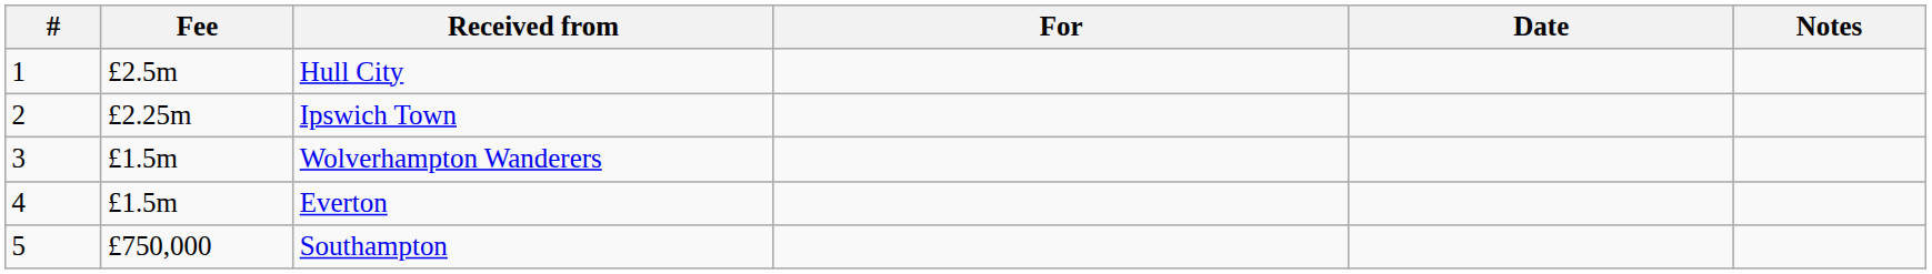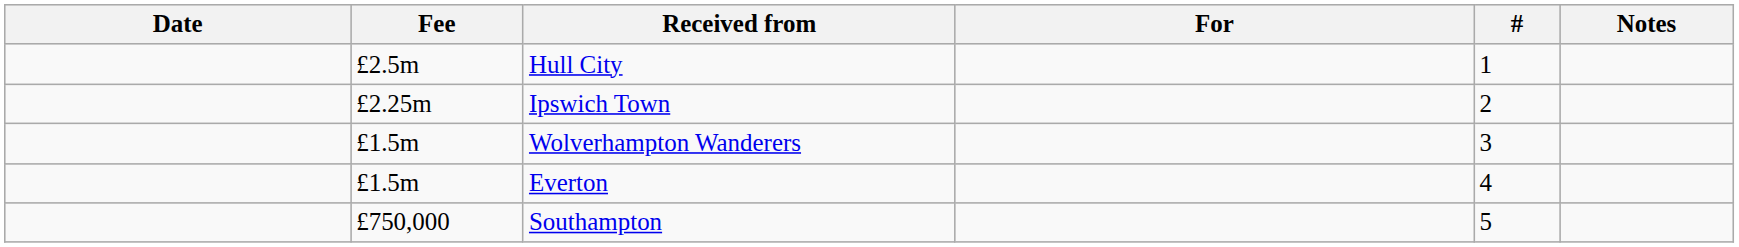 <table class="wikitable sortable" style="width:70%;">
 <tr>
-<th width=5%>#</th>
+<th width=20%>Date</th>
 <th width=10%>Fee</th>
 <th width=25%>Received from</th>
 <th width=30%>For</th>
-<th width=20%>Date</th>
+<th width=5%>#</th>
 <th style="width:10%;" class="unsortable">Notes</th>
 </tr>
 <tr>
-<td>1</td>
+<td></td>
 <td>£2.5m</td>
 <td><a href='#'>Hull City</a></td>
 <td> </td>
-<td></td>
+<td>1</td>
 <td align=center></td>
 </tr>
 <tr>
-<td>2</td>
+<td></td>
 <td>£2.25m</td>
 <td><a href='#'>Ipswich Town</a></td>
 <td> </td>
-<td></td>
+<td>2</td>
 <td align=center></td>
 </tr>
 <tr>
-<td>3</td>
+<td></td>
 <td>£1.5m</td>
 <td><a href='#'>Wolverhampton Wanderers</a></td>
 <td> </td>
-<td></td>
+<td>3</td>
 <td align=center></td>
 </tr>
 <tr>
-<td>4</td>
+<td></td>
 <td>£1.5m</td>
 <td><a href='#'>Everton</a></td>
 <td> </td>
-<td></td>
+<td>4</td>
 <td align=center></td>
 </tr>
 <tr>
-<td>5</td>
+<td></td>
 <td>£750,000</td>
 <td><a href='#'>Southampton</a></td>
 <td> </td>
-<td></td>
+<td>5</td>
 <td align=center></td>
 </tr>
 </table>
